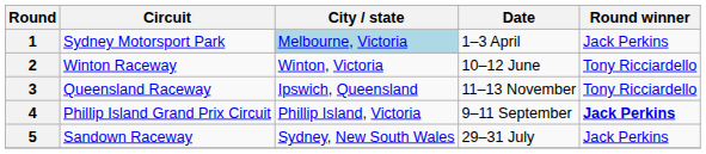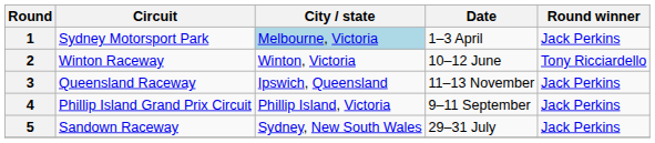 <table class="wikitable" style="font-size: 95%">
 <tr>
 <th>Round</th>
 <th>Circuit</th>
 <th>City / state</th>
 <th>Date</th>
 <th>Round winner</th>
 </tr>
 <tr>
 <th>1</th>
 <td> <a href='#'>Sydney Motorsport Park</a></td>
 <td style="background: lightblue;"><a href='#'>Melbourne</a>, <a href='#'>Victoria</a></td>
 <td>1–3 April</td>
 <td> <a href='#'>Jack Perkins</a></td>
 </tr>
 <tr>
 <th>2</th>
 <td> <a href='#'>Winton Raceway</a></td>
 <td><a href='#'>Winton</a>, <a href='#'>Victoria</a></td>
 <td>10–12 June</td>
 <td> <a href='#'>Tony Ricciardello</a></td>
 </tr>
 <tr>
 <th>3</th>
 <td> <a href='#'>Queensland Raceway</a></td>
 <td><a href='#'>Ipswich</a>, <a href='#'>Queensland</a></td>
 <td>11–13 November</td>
-<td> <a href='#'>Tony Ricciardello</a></td>
+<td> <a href='#'>Jack Perkins</a></td>
 </tr>
 <tr>
 <th>4</th>
 <td> <a href='#'>Phillip Island Grand Prix Circuit</a></td>
 <td><a href='#'>Phillip Island</a>, <a href='#'>Victoria</a></td>
 <td>9–11 September</td>
-<td><strong> <a href='#'>Jack Perkins</a></strong></td>
+<td> <a href='#'>Jack Perkins</a></td>
 </tr>
 <tr>
 <th>5</th>
 <td> <a href='#'>Sandown Raceway</a></td>
 <td><a href='#'>Sydney</a>, <a href='#'>New South Wales</a></td>
 <td>29–31 July</td>
 <td> <a href='#'>Jack Perkins</a></td>
 </tr>
 <tr>
 </tr>
 </table>
